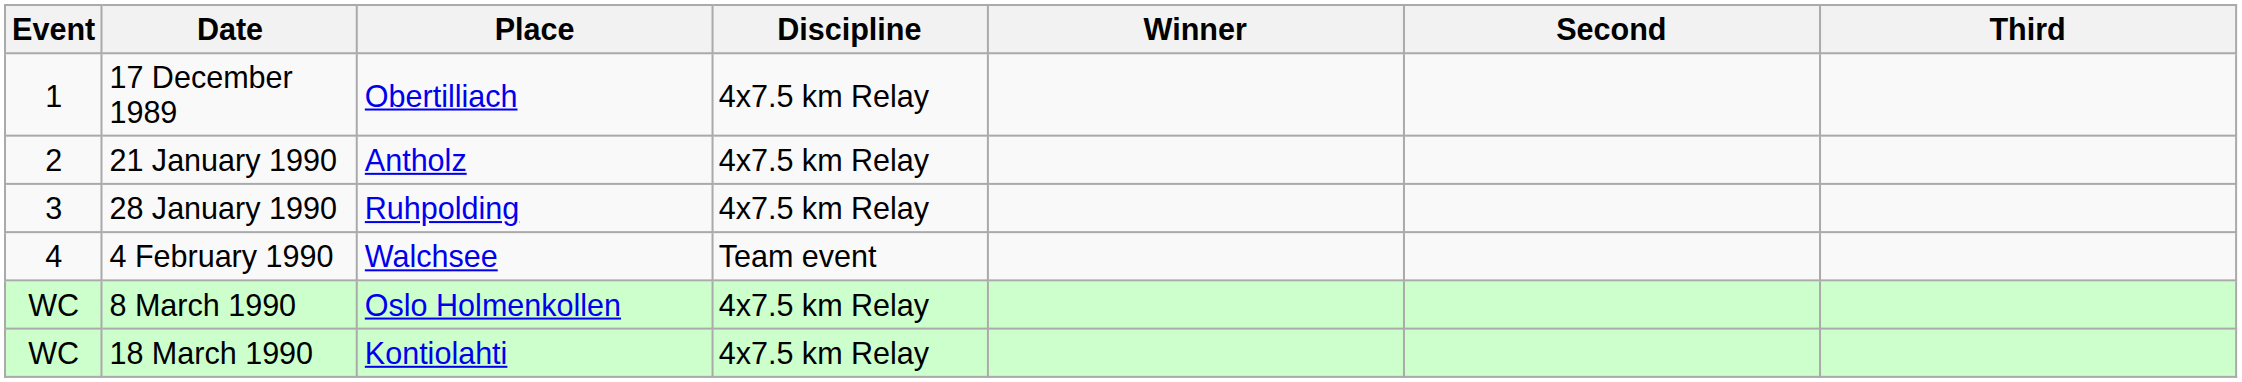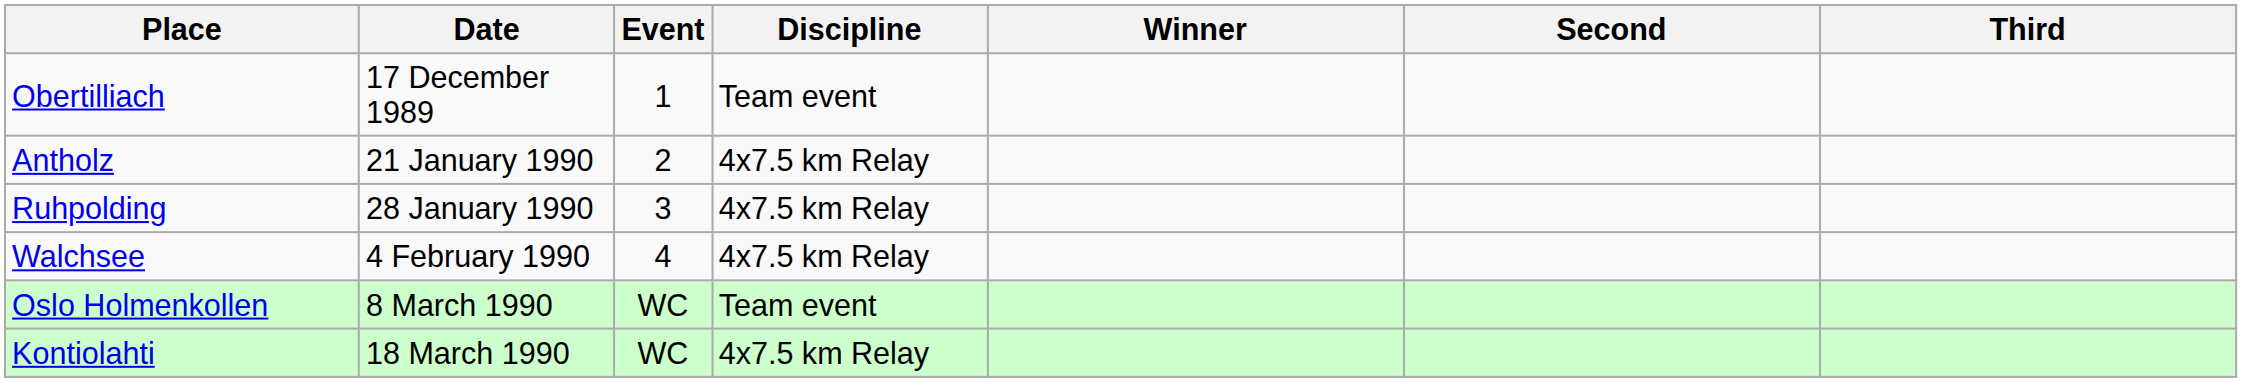 <table class="wikitable" style="font-size:95%;">
 <tr>
+<th width="169">Place</th>
+<th width="120">Date</th>
 <th width="30">Event</th>
-<th width="120">Date</th>
-<th width="169">Place</th>
 <th width="130">Discipline</th>
 <th width="200">Winner</th>
 <th width="200">Second</th>
 <th width="200">Third</th>
 </tr>
 <tr>
+<td> <a href='#'>Obertilliach</a></td>
+<td>17 December 1989</td>
 <td align=center>1</td>
-<td>17 December 1989</td>
-<td> <a href='#'>Obertilliach</a></td>
+<td>Team event</td>
+<td></td>
+<td></td>
+<td></td>
+</tr>
+<tr>
+<td> <a href='#'>Antholz</a></td>
+<td>21 January 1990</td>
+<td align=center>2</td>
 <td>4x7.5 km Relay</td>
 <td></td>
 <td></td>
 <td></td>
 </tr>
 <tr>
-<td align=center>2</td>
-<td>21 January 1990</td>
-<td> <a href='#'>Antholz</a></td>
+<td> <a href='#'>Ruhpolding</a></td>
+<td>28 January 1990</td>
+<td align=center>3</td>
 <td>4x7.5 km Relay</td>
 <td></td>
 <td></td>
 <td></td>
 </tr>
 <tr>
-<td align=center>3</td>
-<td>28 January 1990</td>
-<td> <a href='#'>Ruhpolding</a></td>
+<td> <a href='#'>Walchsee</a></td>
+<td>4 February 1990</td>
+<td align=center>4</td>
 <td>4x7.5 km Relay</td>
 <td></td>
 <td></td>
 <td></td>
 </tr>
-<tr>
-<td align=center>4</td>
-<td>4 February 1990</td>
-<td> <a href='#'>Walchsee</a></td>
+<tr style="background:#CCFFCC">
+<td> <a href='#'>Oslo Holmenkollen</a></td>
+<td>8 March 1990</td>
+<td align=center>WC</td>
 <td>Team event</td>
 <td></td>
 <td></td>
 <td></td>
 </tr>
 <tr style="background:#CCFFCC">
+<td> <a href='#'>Kontiolahti</a></td>
+<td>18 March 1990</td>
 <td align=center>WC</td>
-<td>8 March 1990</td>
-<td> <a href='#'>Oslo Holmenkollen</a></td>
-<td>4x7.5 km Relay</td>
-<td></td>
-<td></td>
-<td></td>
-</tr>
-<tr style="background:#CCFFCC">
-<td align=center>WC</td>
-<td>18 March 1990</td>
-<td> <a href='#'>Kontiolahti</a></td>
 <td>4x7.5 km Relay</td>
 <td></td>
 <td></td>
 <td></td>
 </tr>
 </table>
